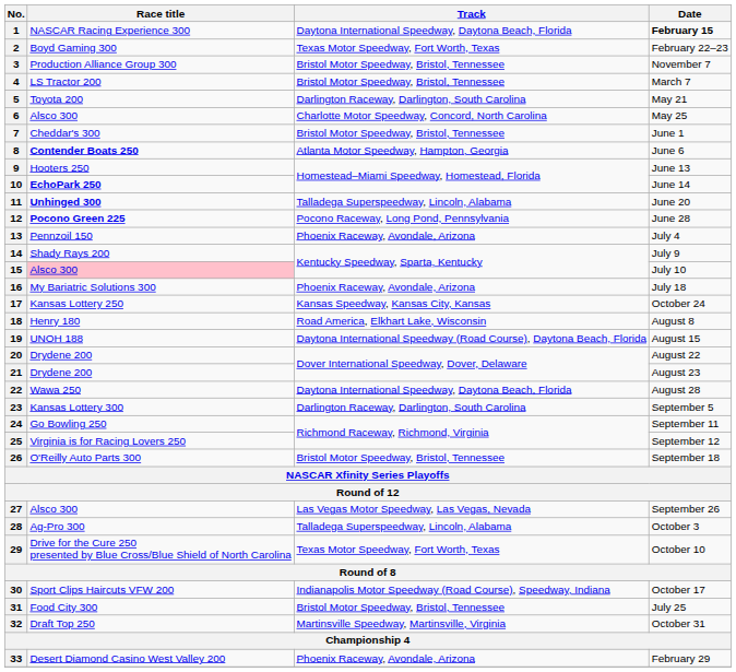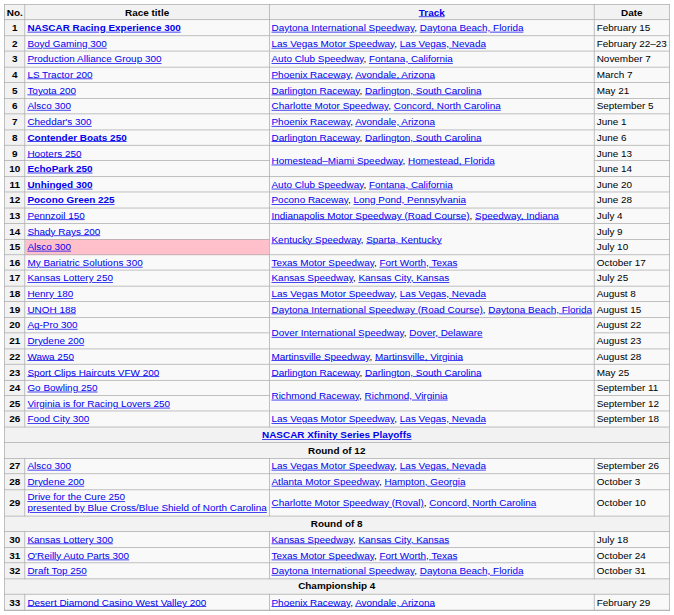 <table class="wikitable" style="font-size:85%;">
 <tr>
 <th>No.</th>
 <th>Race title</th>
 <th><a href='#'>Track</a></th>
 <th>Date</th>
 </tr>
 <tr>
 <th>1</th>
-<td><a href='#'>NASCAR Racing Experience 300</a></td>
+<td><strong><a href='#'>NASCAR Racing Experience 300</a></strong></td>
 <td><a href='#'>Daytona International Speedway</a>, <a href='#'>Daytona Beach, Florida</a></td>
-<td><strong>February 15</strong></td>
+<td>February 15</td>
 </tr>
 <tr>
 <th>2</th>
 <td><a href='#'>Boyd Gaming 300</a></td>
-<td><a href='#'>Texas Motor Speedway</a>, <a href='#'>Fort Worth, Texas</a></td>
+<td><a href='#'>Las Vegas Motor Speedway</a>, <a href='#'>Las Vegas, Nevada</a></td>
 <td>February 22–23</td>
 </tr>
 <tr>
 <th>3</th>
 <td><a href='#'>Production Alliance Group 300</a></td>
-<td><a href='#'>Bristol Motor Speedway</a>, <a href='#'>Bristol, Tennessee</a></td>
+<td><a href='#'>Auto Club Speedway</a>, <a href='#'>Fontana, California</a></td>
 <td>November 7</td>
 </tr>
 <tr>
 <th>4</th>
 <td><a href='#'>LS Tractor 200</a></td>
-<td><a href='#'>Bristol Motor Speedway</a>, <a href='#'>Bristol, Tennessee</a></td>
+<td><a href='#'>Phoenix Raceway</a>, <a href='#'>Avondale, Arizona</a></td>
 <td>March 7</td>
 </tr>
 <tr>
 <th>5</th>
 <td><a href='#'>Toyota 200</a></td>
 <td><a href='#'>Darlington Raceway</a>, <a href='#'>Darlington, South Carolina</a></td>
 <td>May 21</td>
 </tr>
 <tr>
 <th>6</th>
 <td><a href='#'>Alsco 300</a></td>
 <td><a href='#'>Charlotte Motor Speedway</a>, <a href='#'>Concord, North Carolina</a></td>
-<td>May 25</td>
+<td>September 5</td>
 </tr>
 <tr>
 <th>7</th>
 <td><a href='#'>Cheddar's 300</a></td>
-<td><a href='#'>Bristol Motor Speedway</a>, <a href='#'>Bristol, Tennessee</a></td>
+<td><a href='#'>Phoenix Raceway</a>, <a href='#'>Avondale, Arizona</a></td>
 <td>June 1</td>
 </tr>
 <tr>
 <th>8</th>
 <td><strong><a href='#'>Contender Boats 250</a></strong></td>
-<td><a href='#'>Atlanta Motor Speedway</a>, <a href='#'>Hampton, Georgia</a></td>
+<td><a href='#'>Darlington Raceway</a>, <a href='#'>Darlington, South Carolina</a></td>
 <td>June 6</td>
 </tr>
 <tr>
 <th>9</th>
 <td><a href='#'>Hooters 250</a></td>
 <td rowspan=2><a href='#'>Homestead–Miami Speedway</a>, <a href='#'>Homestead, Florida</a></td>
 <td>June 13</td>
 </tr>
 <tr>
 <th>10</th>
 <td><strong><a href='#'>EchoPark 250</a></strong></td>
 <td>June 14</td>
 </tr>
 <tr>
 <th>11</th>
 <td><strong><a href='#'>Unhinged 300</a></strong></td>
-<td><a href='#'>Talladega Superspeedway</a>, <a href='#'>Lincoln, Alabama</a></td>
+<td><a href='#'>Auto Club Speedway</a>, <a href='#'>Fontana, California</a></td>
 <td>June 20</td>
 </tr>
 <tr>
 <th>12</th>
 <td><strong><a href='#'>Pocono Green 225</a></strong></td>
 <td><a href='#'>Pocono Raceway</a>, <a href='#'>Long Pond, Pennsylvania</a></td>
 <td>June 28</td>
 </tr>
 <tr>
 <th>13</th>
 <td><a href='#'>Pennzoil 150</a></td>
-<td><a href='#'>Phoenix Raceway</a>, <a href='#'>Avondale, Arizona</a></td>
+<td><a href='#'>Indianapolis Motor Speedway (Road Course)</a>, <a href='#'>Speedway, Indiana</a></td>
 <td>July 4</td>
 </tr>
 <tr>
 <th>14</th>
 <td><a href='#'>Shady Rays 200</a></td>
 <td rowspan=2><a href='#'>Kentucky Speedway</a>, <a href='#'>Sparta, Kentucky</a></td>
 <td>July 9</td>
 </tr>
 <tr>
 <th>15</th>
 <td style="background: pink;"><a href='#'>Alsco 300</a></td>
 <td>July 10</td>
 </tr>
 <tr>
 <th>16</th>
 <td><a href='#'>My Bariatric Solutions 300</a></td>
-<td><a href='#'>Phoenix Raceway</a>, <a href='#'>Avondale, Arizona</a></td>
-<td>July 18</td>
+<td><a href='#'>Texas Motor Speedway</a>, <a href='#'>Fort Worth, Texas</a></td>
+<td>October 17</td>
 </tr>
 <tr>
 <th>17</th>
 <td><a href='#'>Kansas Lottery 250</a></td>
 <td><a href='#'>Kansas Speedway</a>, <a href='#'>Kansas City, Kansas</a></td>
-<td>October 24</td>
+<td>July 25</td>
 </tr>
 <tr>
 <th>18</th>
 <td><a href='#'>Henry 180</a></td>
-<td><a href='#'>Road America</a>, <a href='#'>Elkhart Lake, Wisconsin</a></td>
+<td><a href='#'>Las Vegas Motor Speedway</a>, <a href='#'>Las Vegas, Nevada</a></td>
 <td>August 8</td>
 </tr>
 <tr>
 <th>19</th>
 <td><a href='#'>UNOH 188</a></td>
 <td><a href='#'>Daytona International Speedway (Road Course)</a>, <a href='#'>Daytona Beach, Florida</a></td>
 <td>August 15</td>
 </tr>
 <tr>
 <th>20</th>
-<td><a href='#'>Drydene 200</a></td>
+<td><a href='#'>Ag-Pro 300</a></td>
 <td rowspan=2><a href='#'>Dover International Speedway</a>, <a href='#'>Dover, Delaware</a></td>
 <td>August 22</td>
 </tr>
 <tr>
 <th>21</th>
 <td><a href='#'>Drydene 200</a></td>
 <td>August 23</td>
 </tr>
 <tr>
 <th>22</th>
 <td><a href='#'>Wawa 250</a></td>
-<td><a href='#'>Daytona International Speedway</a>, <a href='#'>Daytona Beach, Florida</a></td>
+<td><a href='#'>Martinsville Speedway</a>, <a href='#'>Martinsville, Virginia</a></td>
 <td>August 28</td>
 </tr>
 <tr>
 <th>23</th>
-<td><a href='#'>Kansas Lottery 300</a></td>
+<td><a href='#'>Sport Clips Haircuts VFW 200</a></td>
 <td><a href='#'>Darlington Raceway</a>, <a href='#'>Darlington, South Carolina</a></td>
-<td>September 5</td>
+<td>May 25</td>
 </tr>
 <tr>
 <th>24</th>
 <td><a href='#'>Go Bowling 250</a></td>
 <td rowspan=2><a href='#'>Richmond Raceway</a>, <a href='#'>Richmond, Virginia</a></td>
 <td>September 11</td>
 </tr>
 <tr>
 <th>25</th>
 <td><a href='#'>Virginia is for Racing Lovers 250</a></td>
 <td>September 12</td>
 </tr>
 <tr>
 <th>26</th>
-<td><a href='#'>O'Reilly Auto Parts 300</a></td>
-<td><a href='#'>Bristol Motor Speedway</a>, <a href='#'>Bristol, Tennessee</a></td>
+<td><a href='#'>Food City 300</a></td>
+<td><a href='#'>Las Vegas Motor Speedway</a>, <a href='#'>Las Vegas, Nevada</a></td>
 <td>September 18</td>
 </tr>
 <tr>
 <th colspan=4><a href='#'>NASCAR Xfinity Series Playoffs</a></th>
 </tr>
 <tr>
 <th colspan=4>Round of 12</th>
 </tr>
 <tr>
 <th>27</th>
 <td><a href='#'>Alsco 300</a></td>
 <td><a href='#'>Las Vegas Motor Speedway</a>, <a href='#'>Las Vegas, Nevada</a></td>
 <td>September 26</td>
 </tr>
 <tr>
 <th>28</th>
-<td><a href='#'>Ag-Pro 300</a></td>
-<td><a href='#'>Talladega Superspeedway</a>, <a href='#'>Lincoln, Alabama</a></td>
+<td><a href='#'>Drydene 200</a></td>
+<td><a href='#'>Atlanta Motor Speedway</a>, <a href='#'>Hampton, Georgia</a></td>
 <td>October 3</td>
 </tr>
 <tr>
 <th>29</th>
 <td><a href='#'>Drive for the Cure 250<br>presented by Blue Cross/Blue Shield of North Carolina</a></td>
-<td><a href='#'>Texas Motor Speedway</a>, <a href='#'>Fort Worth, Texas</a></td>
+<td><a href='#'>Charlotte Motor Speedway (Roval)</a>, <a href='#'>Concord, North Carolina</a></td>
 <td>October 10</td>
 </tr>
 <tr>
 <th colspan=4>Round of 8</th>
 </tr>
 <tr>
 <th>30</th>
-<td><a href='#'>Sport Clips Haircuts VFW 200</a></td>
-<td><a href='#'>Indianapolis Motor Speedway (Road Course)</a>, <a href='#'>Speedway, Indiana</a></td>
-<td>October 17</td>
+<td><a href='#'>Kansas Lottery 300</a></td>
+<td><a href='#'>Kansas Speedway</a>, <a href='#'>Kansas City, Kansas</a></td>
+<td>July 18</td>
 </tr>
 <tr>
 <th>31</th>
-<td><a href='#'>Food City 300</a></td>
-<td><a href='#'>Bristol Motor Speedway</a>, <a href='#'>Bristol, Tennessee</a></td>
-<td>July 25</td>
+<td><a href='#'>O'Reilly Auto Parts 300</a></td>
+<td><a href='#'>Texas Motor Speedway</a>, <a href='#'>Fort Worth, Texas</a></td>
+<td>October 24</td>
 </tr>
 <tr>
 <th>32</th>
 <td><a href='#'>Draft Top 250</a></td>
-<td><a href='#'>Martinsville Speedway</a>, <a href='#'>Martinsville, Virginia</a></td>
+<td><a href='#'>Daytona International Speedway</a>, <a href='#'>Daytona Beach, Florida</a></td>
 <td>October 31</td>
 </tr>
 <tr>
 <th colspan=4>Championship 4</th>
 </tr>
 <tr>
 <th>33</th>
 <td><a href='#'>Desert Diamond Casino West Valley 200</a></td>
 <td><a href='#'>Phoenix Raceway</a>, <a href='#'>Avondale, Arizona</a></td>
 <td>February 29</td>
 </tr>
 <tr>
 </tr>
 </table>
